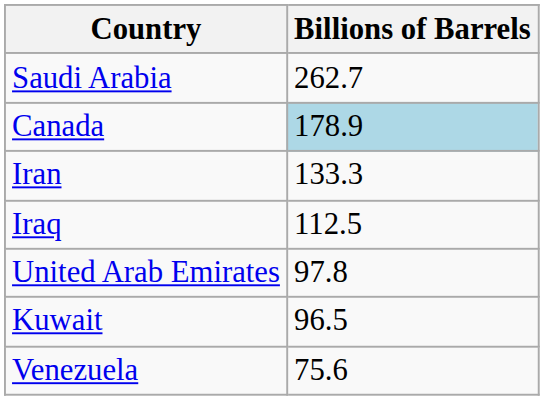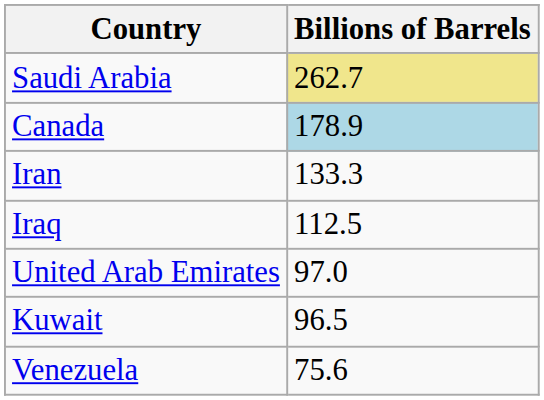 <table class="wikitable">
 <tr>
 <th>Country</th>
 <th>Billions of Barrels</th>
 </tr>
 <tr>
 <td><a href='#'>Saudi Arabia</a></td>
-<td>262.7</td>
+<td style="background: khaki;">262.7</td>
 </tr>
 <tr>
 <td><a href='#'>Canada</a></td>
 <td style="background: lightblue;">178.9</td>
 </tr>
 <tr>
 <td><a href='#'>Iran</a></td>
 <td>133.3</td>
 </tr>
 <tr>
 <td><a href='#'>Iraq</a></td>
 <td>112.5</td>
 </tr>
 <tr>
 <td><a href='#'>United Arab Emirates</a></td>
-<td>97.8</td>
+<td>97.0</td>
 </tr>
 <tr>
 <td><a href='#'>Kuwait</a></td>
 <td>96.5</td>
 </tr>
 <tr>
 <td><a href='#'>Venezuela</a></td>
 <td>75.6</td>
 </tr>
 </table>
